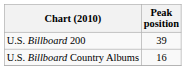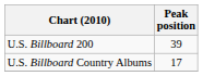 <table class="wikitable">
 <tr>
 <th>Chart (2010)</th>
 <th>Peak<br> position</th>
 </tr>
 <tr>
 <td>U.S. <em>Billboard</em> 200</td>
 <td align="center">39</td>
 </tr>
 <tr>
 <td>U.S. <em>Billboard</em> Country Albums</td>
-<td align="center">16</td>
+<td align="center">17</td>
 </tr>
 <tr>
 </tr>
 </table>
